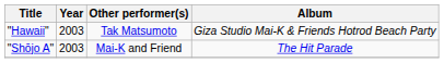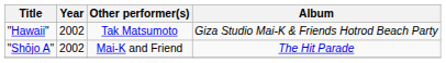 <table class="wikitable plainrowheaders" style="text-align:center;">
 <tr>
 <th scope="col">Title</th>
 <th scope="col">Year</th>
 <th scope="col">Other performer(s)</th>
 <th scope="col">Album</th>
 </tr>
 <tr>
 <td align="left">"<a href='#'>Hawaii</a>"</td>
-<td>2003</td>
+<td>2002</td>
 <td><a href='#'>Tak Matsumoto</a></td>
 <td><em>Giza Studio Mai-K & Friends Hotrod Beach Party</em></td>
 </tr>
 <tr>
 <td align="left">"<a href='#'>Shōjo A</a>"</td>
-<td>2003</td>
+<td>2002</td>
 <td><a href='#'>Mai-K</a> and Friend</td>
 <td><em><a href='#'>The Hit Parade</a></em></td>
 </tr>
 <tr>
 </tr>
 </table>
